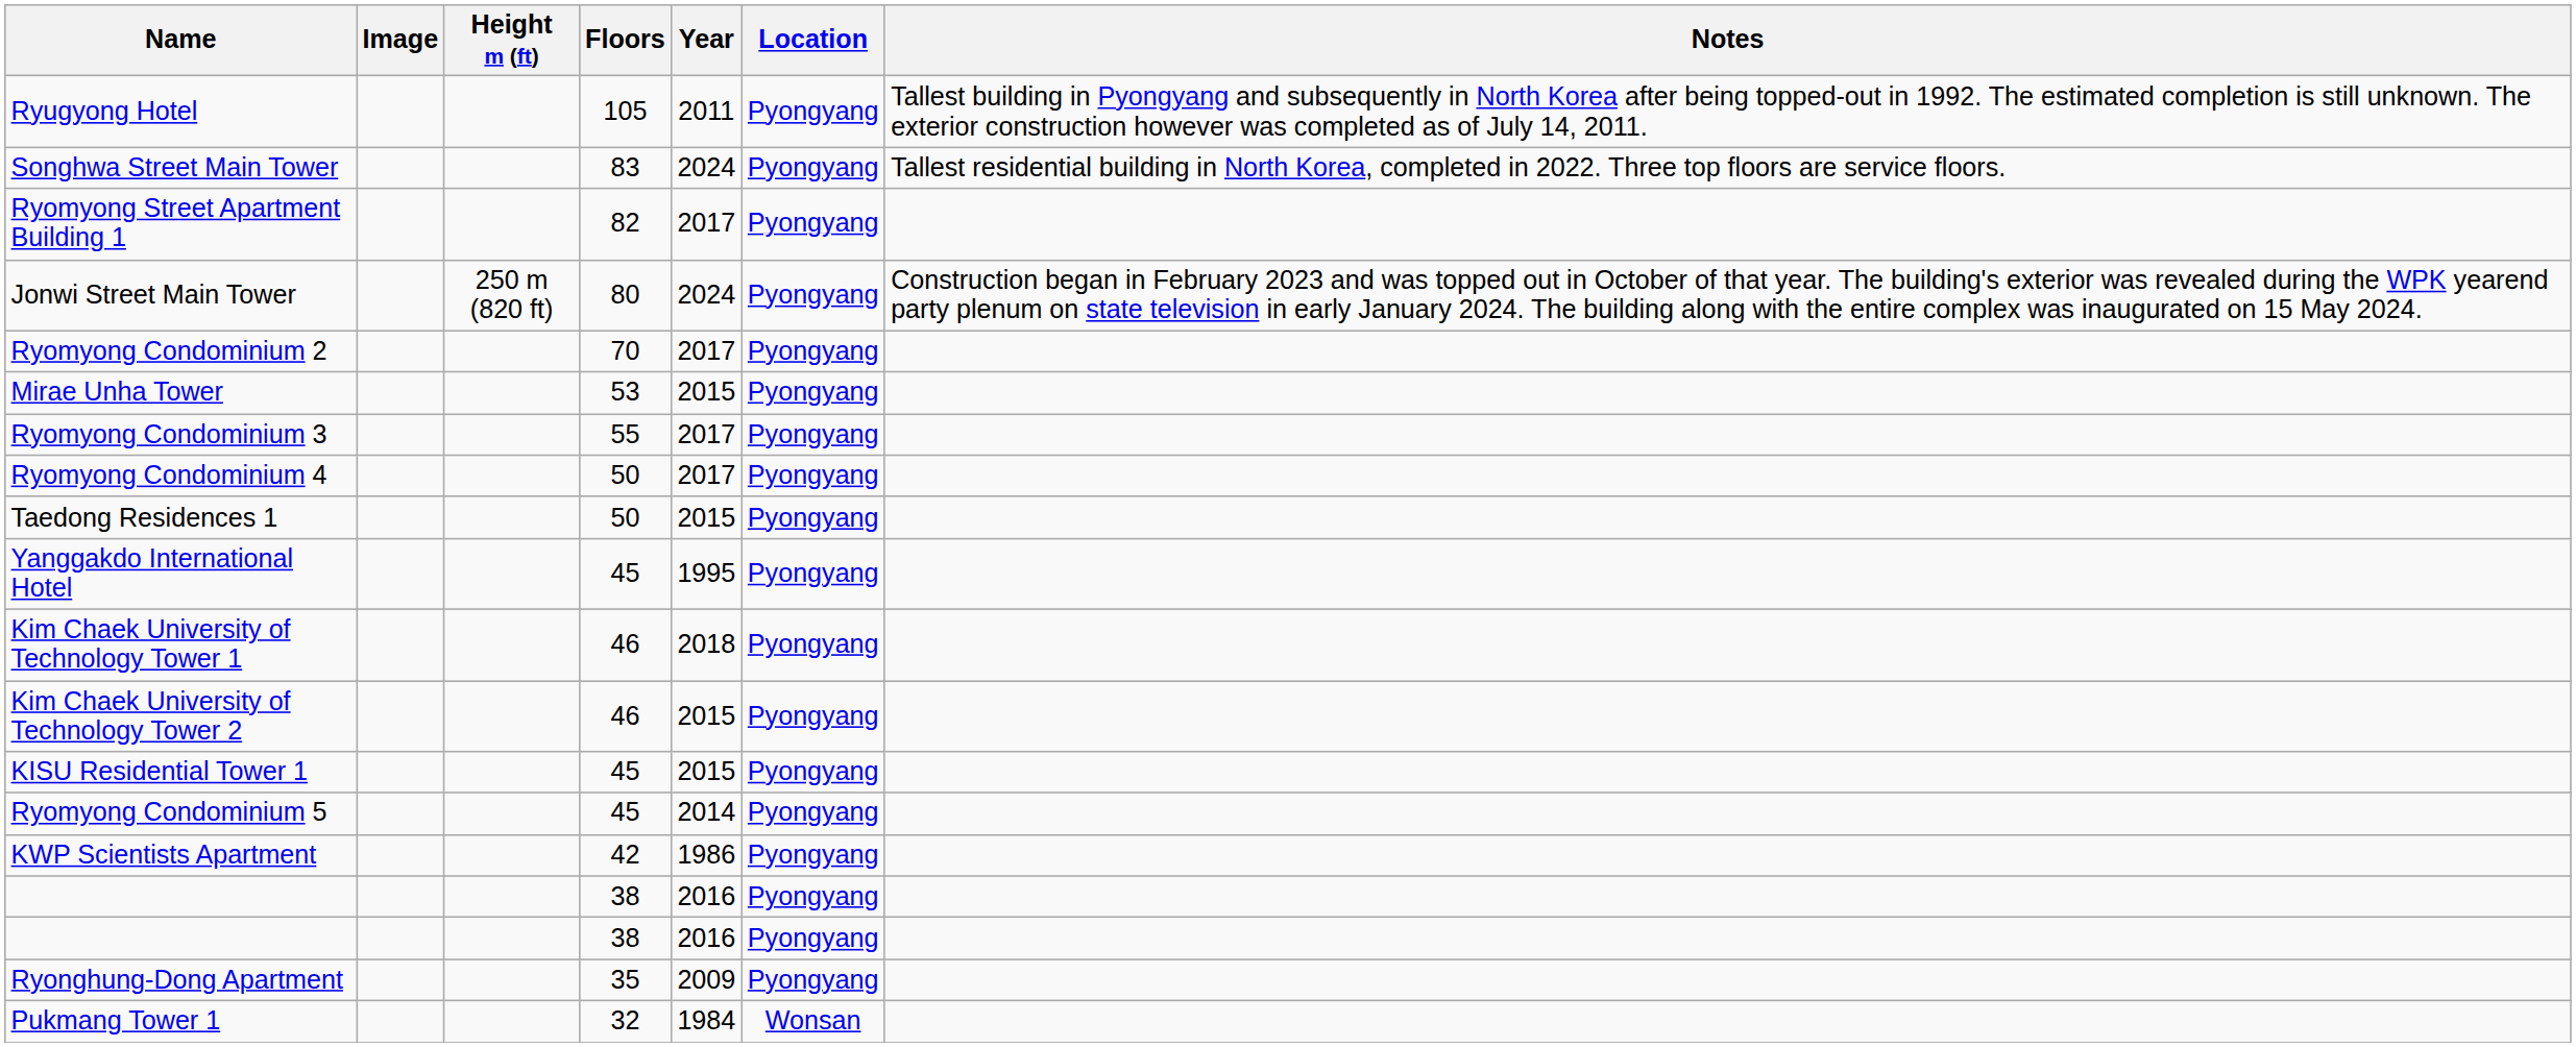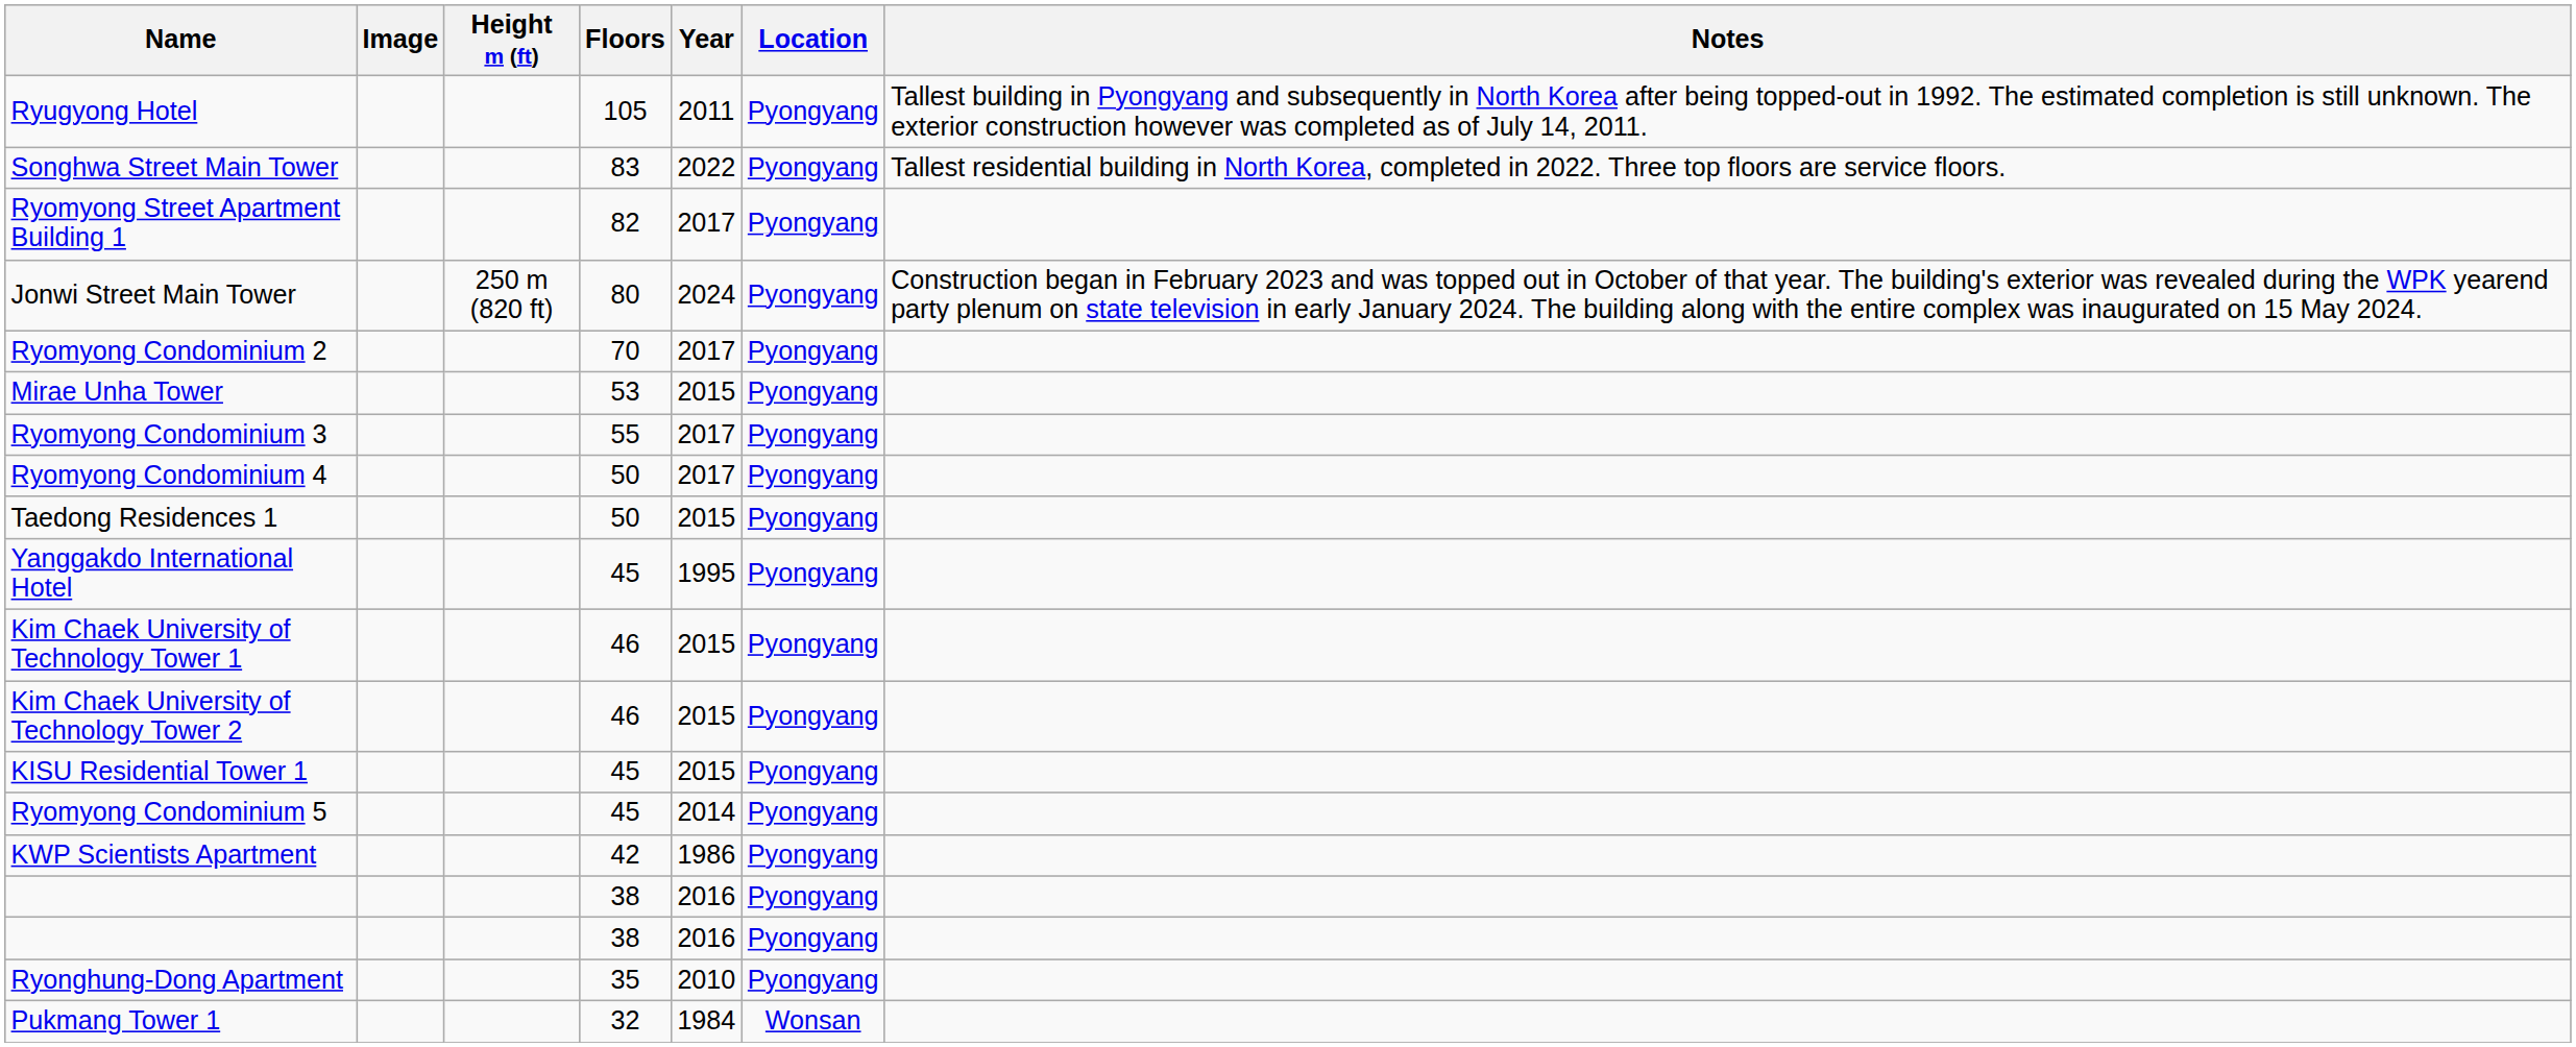 <table class="wikitable sortable static-row-numbers">
 <tr>
 <th>Name</th>
 <th class="unsortable">Image</th>
 <th width="75px">Height<br><small><a href='#'>m</a> (<a href='#'>ft</a>)</small></th>
 <th>Floors</th>
 <th>Year</th>
 <th><a href='#'>Location</a></th>
 <th class="unsortable">Notes</th>
 </tr>
 <tr>
 <td><a href='#'>Ryugyong Hotel</a></td>
 <td></td>
 <td align="center"></td>
 <td align="center">105</td>
 <td align="center">2011</td>
 <td align="center"><a href='#'>Pyongyang</a><br></td>
 <td>Tallest building in <a href='#'>Pyongyang</a> and subsequently in <a href='#'>North Korea</a> after being topped-out in 1992. The estimated completion is still unknown. The exterior construction however was completed as of July 14, 2011.</td>
 </tr>
 <tr>
 <td><a href='#'>Songhwa Street Main Tower</a></td>
 <td></td>
 <td align="center"></td>
 <td align="center">83</td>
-<td align="center">2024</td>
+<td align="center">2022</td>
 <td align="center"><a href='#'>Pyongyang</a><br></td>
 <td>Tallest residential building in <a href='#'>North Korea</a>, completed in 2022. Three top floors are service floors.</td>
 </tr>
 <tr>
 <td><a href='#'>Ryomyong Street Apartment Building 1</a></td>
 <td></td>
 <td align="center"></td>
 <td align="center">82</td>
 <td align="center">2017</td>
 <td align="center"><a href='#'>Pyongyang</a><br></td>
 <td></td>
 </tr>
 <tr>
 <td>Jonwi Street Main Tower</td>
 <td align="center"></td>
 <td align="center">250 m (820 ft)</td>
 <td align="center">80</td>
 <td align="center">2024</td>
 <td align="center"><a href='#'>Pyongyang</a></td>
 <td>Construction began in February 2023 and was topped out in October of that year. The building's exterior was revealed during the <a href='#'>WPK</a> yearend party plenum on <a href='#'>state television</a> in early January 2024. The building along with the entire complex was inaugurated on 15 May 2024.</td>
 </tr>
 <tr>
 <td><a href='#'>Ryomyong Condominium</a> 2</td>
 <td></td>
 <td align="center"></td>
 <td align="center">70</td>
 <td align="center">2017</td>
 <td align="center"><a href='#'>Pyongyang</a><br></td>
 <td></td>
 </tr>
 <tr>
 <td><a href='#'>Mirae Unha Tower</a></td>
 <td></td>
 <td align="center"></td>
 <td align="center">53</td>
 <td align="center">2015</td>
 <td align="center"><a href='#'>Pyongyang</a><br></td>
 <td></td>
 </tr>
 <tr>
 <td><a href='#'>Ryomyong Condominium</a> 3</td>
 <td></td>
 <td align="center"></td>
 <td align="center">55</td>
 <td align="center">2017</td>
 <td align="center"><a href='#'>Pyongyang</a><br></td>
 <td></td>
 </tr>
 <tr>
 <td><a href='#'>Ryomyong Condominium</a> 4</td>
 <td></td>
 <td align="center"></td>
 <td align="center">50</td>
 <td align="center">2017</td>
 <td align="center"><a href='#'>Pyongyang</a><br></td>
 <td></td>
 </tr>
 <tr>
 <td>Taedong Residences 1</td>
 <td></td>
 <td align="center"></td>
 <td align="center">50</td>
 <td align="center">2015</td>
 <td align="center"><a href='#'>Pyongyang</a></td>
 <td></td>
 </tr>
 <tr>
 <td><a href='#'>Yanggakdo International Hotel</a></td>
 <td></td>
 <td align="center"></td>
 <td align="center">45</td>
 <td align="center">1995</td>
 <td align="center"><a href='#'>Pyongyang</a><br></td>
 <td></td>
 </tr>
 <tr>
 <td><a href='#'>Kim Chaek University of Technology Tower 1</a></td>
 <td></td>
 <td align="center"></td>
 <td align="center">46</td>
-<td align="center">2018</td>
+<td align="center">2015</td>
 <td align="center"><a href='#'>Pyongyang</a><br></td>
 <td></td>
 </tr>
 <tr>
 <td><a href='#'>Kim Chaek University of Technology Tower 2</a></td>
 <td></td>
 <td align="center"></td>
 <td align="center">46</td>
 <td align="center">2015</td>
 <td align="center"><a href='#'>Pyongyang</a><br></td>
 <td></td>
 </tr>
 <tr>
 <td><a href='#'>KISU Residential Tower 1</a></td>
 <td></td>
 <td align="center"></td>
 <td align="center">45</td>
 <td align="center">2015</td>
 <td align="center"><a href='#'>Pyongyang</a><br></td>
 <td></td>
 </tr>
 <tr>
 <td><a href='#'>Ryomyong Condominium</a> 5</td>
 <td></td>
 <td align="center"></td>
 <td align="center">45</td>
 <td align="center">2014</td>
 <td align="center"><a href='#'>Pyongyang</a></td>
 <td></td>
 </tr>
 <tr>
 <td><a href='#'>KWP Scientists Apartment</a></td>
 <td></td>
 <td align="center"></td>
 <td align="center">42</td>
 <td align="center">1986</td>
 <td align="center"><a href='#'>Pyongyang</a><br></td>
 <td></td>
 </tr>
 <tr>
 <td></td>
 <td></td>
 <td align="center"></td>
 <td align="center">38</td>
 <td align="center">2016</td>
 <td align="center"><a href='#'>Pyongyang</a></td>
 <td></td>
 </tr>
 <tr>
 <td></td>
 <td></td>
 <td align="center"></td>
 <td align="center">38</td>
 <td align="center">2016</td>
 <td align="center"><a href='#'>Pyongyang</a></td>
 <td></td>
 </tr>
 <tr>
 <td><a href='#'>Ryonghung-Dong Apartment</a></td>
 <td></td>
 <td align="center"></td>
 <td align="center">35</td>
-<td align="center">2009</td>
+<td align="center">2010</td>
 <td align="center"><a href='#'>Pyongyang</a><br></td>
 <td></td>
 </tr>
 <tr>
 <td><a href='#'>Pukmang Tower 1</a></td>
 <td></td>
 <td align="center"></td>
 <td align="center">32</td>
 <td align="center">1984</td>
 <td align="center"><a href='#'>Wonsan</a></td>
 <td></td>
 </tr>
 <tr>
 </tr>
 </table>
